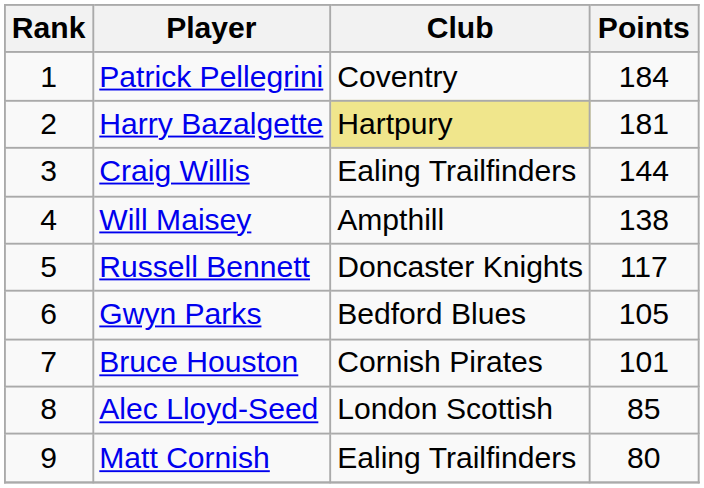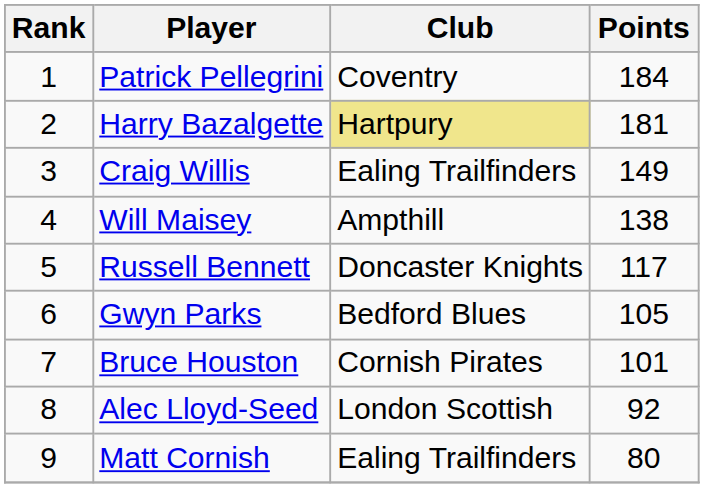 <table class="wikitable" style="text-align:center">
 <tr>
 <th>Rank</th>
 <th>Player</th>
 <th>Club</th>
 <th style="width:50px;">Points</th>
 </tr>
 <tr>
 <td>1</td>
 <td align=left> <a href='#'>Patrick Pellegrini</a></td>
 <td align=left>Coventry</td>
 <td>184</td>
 </tr>
 <tr>
 <td>2</td>
 <td align=left> <a href='#'>Harry Bazalgette</a></td>
 <td align=left style="background: khaki;">Hartpury</td>
 <td>181</td>
 </tr>
 <tr>
 <td>3</td>
 <td align=left> <a href='#'>Craig Willis</a></td>
 <td align=left>Ealing Trailfinders</td>
-<td>144</td>
+<td>149</td>
 </tr>
 <tr>
 <td>4</td>
 <td align=left> <a href='#'>Will Maisey</a></td>
 <td align=left>Ampthill</td>
 <td>138</td>
 </tr>
 <tr>
 <td>5</td>
 <td align=left> <a href='#'>Russell Bennett</a></td>
 <td align=left>Doncaster Knights</td>
 <td>117</td>
 </tr>
 <tr>
 <td>6</td>
 <td align=left> <a href='#'>Gwyn Parks</a></td>
 <td align=left>Bedford Blues</td>
 <td>105</td>
 </tr>
 <tr>
 <td>7</td>
 <td align=left> <a href='#'>Bruce Houston</a></td>
 <td align=left>Cornish Pirates</td>
 <td>101</td>
 </tr>
 <tr>
 <td>8</td>
 <td align=left> <a href='#'>Alec Lloyd-Seed</a></td>
 <td align=left>London Scottish</td>
-<td>85</td>
+<td>92</td>
 </tr>
 <tr>
 <td>9</td>
 <td align=left> <a href='#'>Matt Cornish</a></td>
 <td align=left>Ealing Trailfinders</td>
 <td>80</td>
 </tr>
 <tr>
 </tr>
 </table>
